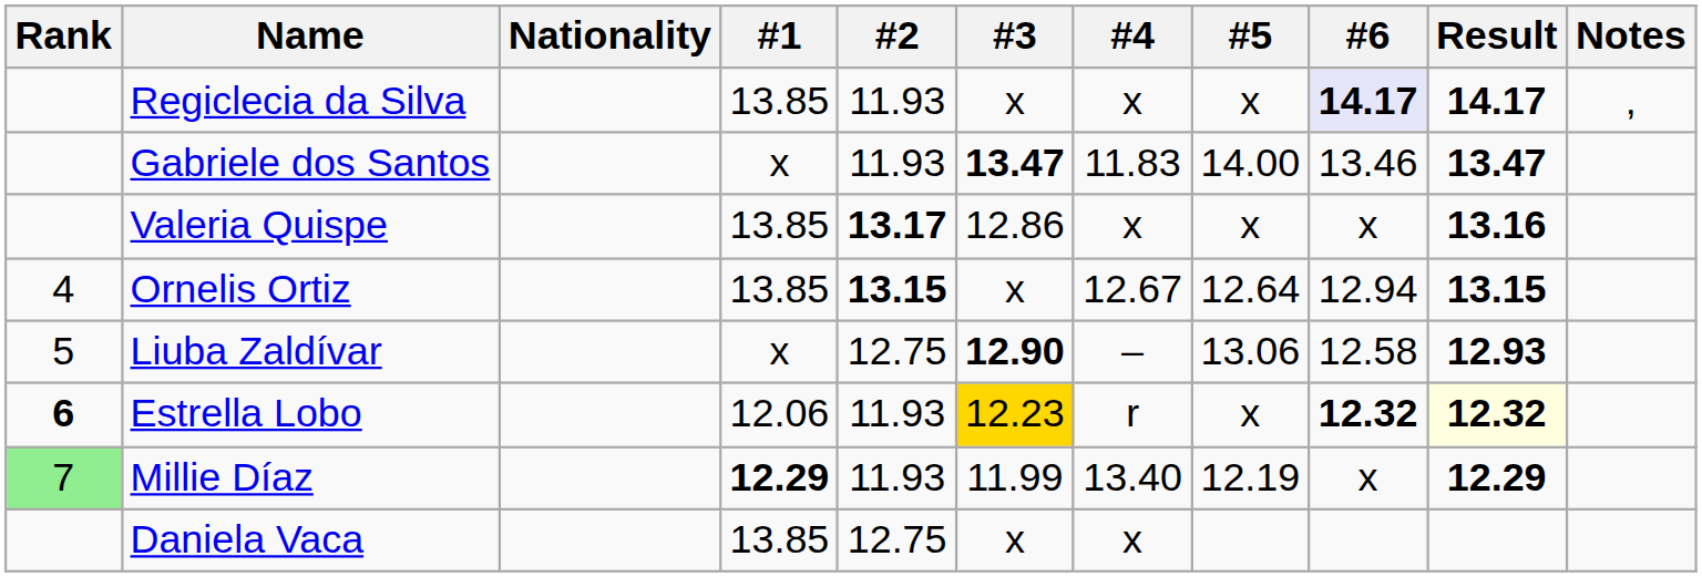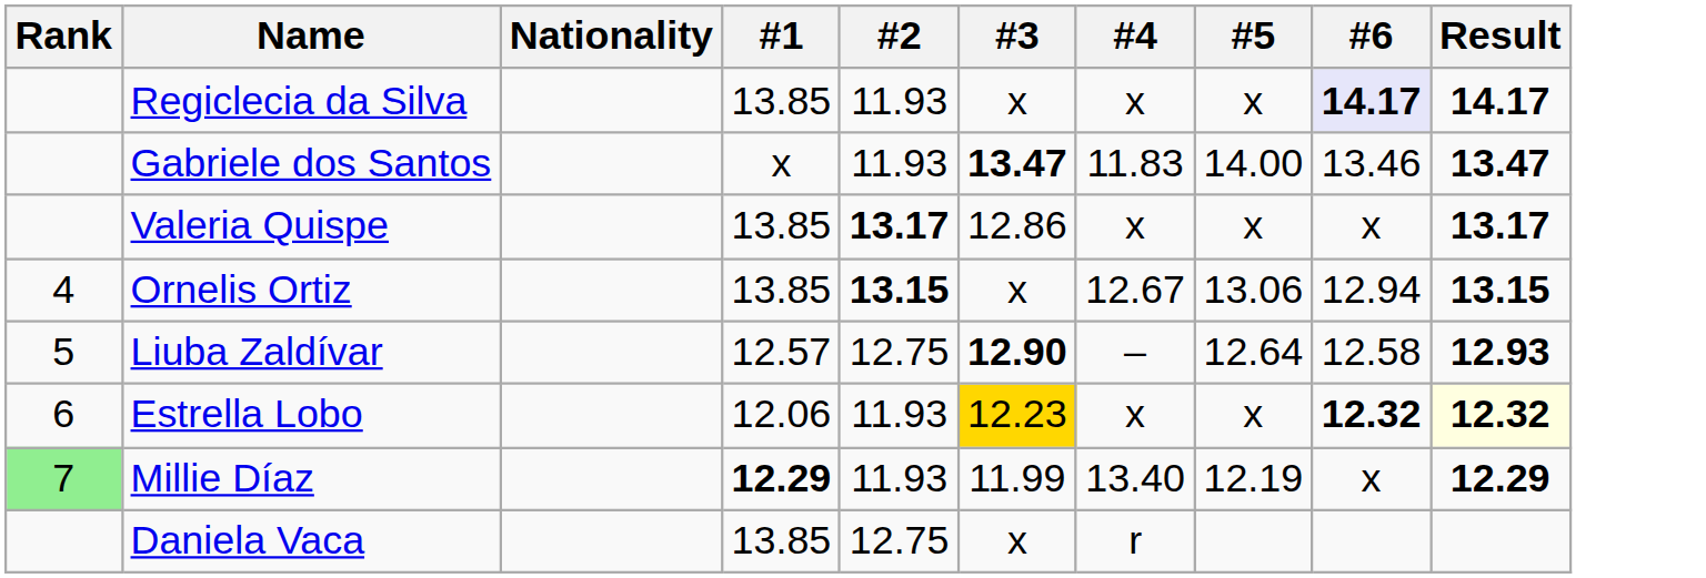 <table class="wikitable sortable" style="text-align:center">
 <tr>
 <th>Rank</th>
 <th>Name</th>
 <th>Nationality</th>
 <th>#1</th>
 <th>#2</th>
 <th>#3</th>
 <th>#4</th>
 <th>#5</th>
 <th>#6</th>
 <th>Result</th>
-<th>Notes</th>
 </tr>
 <tr>
 <td></td>
 <td align=left><a href='#'>Regiclecia da Silva</a></td>
 <td align=left></td>
 <td>13.85</td>
 <td>11.93</td>
 <td>x</td>
 <td>x</td>
 <td>x</td>
 <td style="background: lavender;"><strong>14.17</strong></td>
 <td><strong>14.17</strong></td>
-<td>, </td>
 </tr>
 <tr>
 <td></td>
 <td align=left><a href='#'>Gabriele dos Santos</a></td>
 <td align=left></td>
 <td>x</td>
 <td>11.93</td>
 <td><strong>13.47</strong></td>
 <td>11.83</td>
 <td>14.00</td>
 <td>13.46</td>
 <td><strong>13.47</strong></td>
-<td></td>
 </tr>
 <tr>
 <td></td>
 <td align=left><a href='#'>Valeria Quispe</a></td>
 <td align=left></td>
 <td>13.85</td>
 <td><strong>13.17</strong></td>
 <td>12.86</td>
 <td>x</td>
 <td>x</td>
 <td>x</td>
-<td><strong>13.16</strong></td>
-<td></td>
+<td><strong>13.17</strong></td>
 </tr>
 <tr>
 <td>4</td>
 <td align=left><a href='#'>Ornelis Ortiz</a></td>
 <td align=left></td>
 <td>13.85</td>
 <td><strong>13.15</strong></td>
 <td>x</td>
 <td>12.67</td>
-<td>12.64</td>
+<td>13.06</td>
 <td>12.94</td>
 <td><strong>13.15</strong></td>
-<td></td>
 </tr>
 <tr>
 <td>5</td>
 <td align=left><a href='#'>Liuba Zaldívar</a></td>
 <td align=left></td>
-<td>x</td>
+<td>12.57</td>
 <td>12.75</td>
 <td><strong>12.90</strong></td>
 <td>–</td>
-<td>13.06</td>
+<td>12.64</td>
 <td>12.58</td>
 <td><strong>12.93</strong></td>
-<td></td>
 </tr>
 <tr>
-<td><strong>6</strong></td>
+<td>6</td>
 <td align=left><a href='#'>Estrella Lobo</a></td>
 <td align=left></td>
 <td>12.06</td>
 <td>11.93</td>
 <td style="background: gold;">12.23</td>
-<td>r</td>
+<td>x</td>
 <td>x</td>
 <td><strong>12.32</strong></td>
 <td style="background: lightyellow;"><strong>12.32</strong></td>
-<td></td>
 </tr>
 <tr>
 <td style="background: lightgreen;">7</td>
 <td align=left><a href='#'>Millie Díaz</a></td>
 <td align=left></td>
 <td><strong>12.29</strong></td>
 <td>11.93</td>
 <td>11.99</td>
 <td>13.40</td>
 <td>12.19</td>
 <td>x</td>
 <td><strong>12.29</strong></td>
-<td></td>
 </tr>
 <tr>
 <td></td>
 <td align=left><a href='#'>Daniela Vaca</a></td>
 <td align=left></td>
 <td>13.85</td>
 <td>12.75</td>
 <td>x</td>
-<td>x</td>
-<td></td>
+<td>r</td>
 <td></td>
 <td></td>
 <td></td>
 </tr>
 </table>
